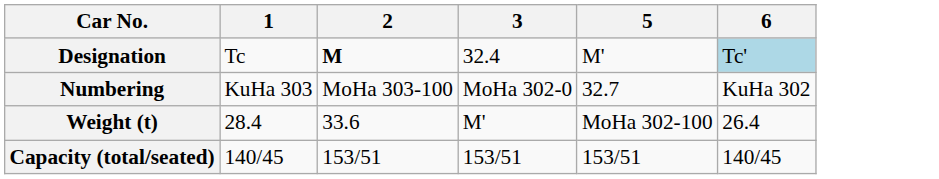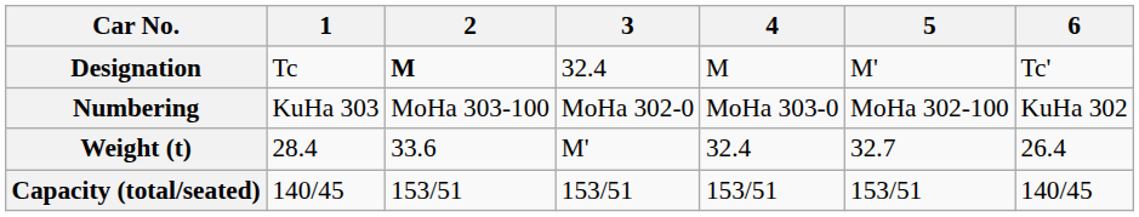 <table class="wikitable">
 <tr>
 <th>Car No.</th>
 <th>1</th>
 <th>2</th>
 <th>3</th>
+<th>4</th>
 <th>5</th>
 <th>6</th>
 </tr>
 <tr>
 <th>Designation</th>
 <td>Tc</td>
 <td><strong>M</strong></td>
 <td>32.4</td>
+<td>M</td>
 <td>M'</td>
-<td style="background: lightblue;">Tc'</td>
+<td>Tc'</td>
 </tr>
 <tr>
 <th>Numbering</th>
 <td>KuHa 303</td>
 <td>MoHa 303-100</td>
 <td>MoHa 302-0</td>
-<td>32.7</td>
+<td>MoHa 303-0</td>
+<td>MoHa 302-100</td>
 <td>KuHa 302</td>
 </tr>
 <tr>
 <th>Weight (t)</th>
 <td>28.4</td>
 <td>33.6</td>
 <td>M'</td>
-<td>MoHa 302-100</td>
+<td>32.4</td>
+<td>32.7</td>
 <td>26.4</td>
 </tr>
 <tr>
 <th>Capacity (total/seated)</th>
 <td>140/45</td>
 <td>153/51</td>
 <td>153/51</td>
 <td>153/51</td>
+<td>153/51</td>
 <td>140/45</td>
 </tr>
 </table>
